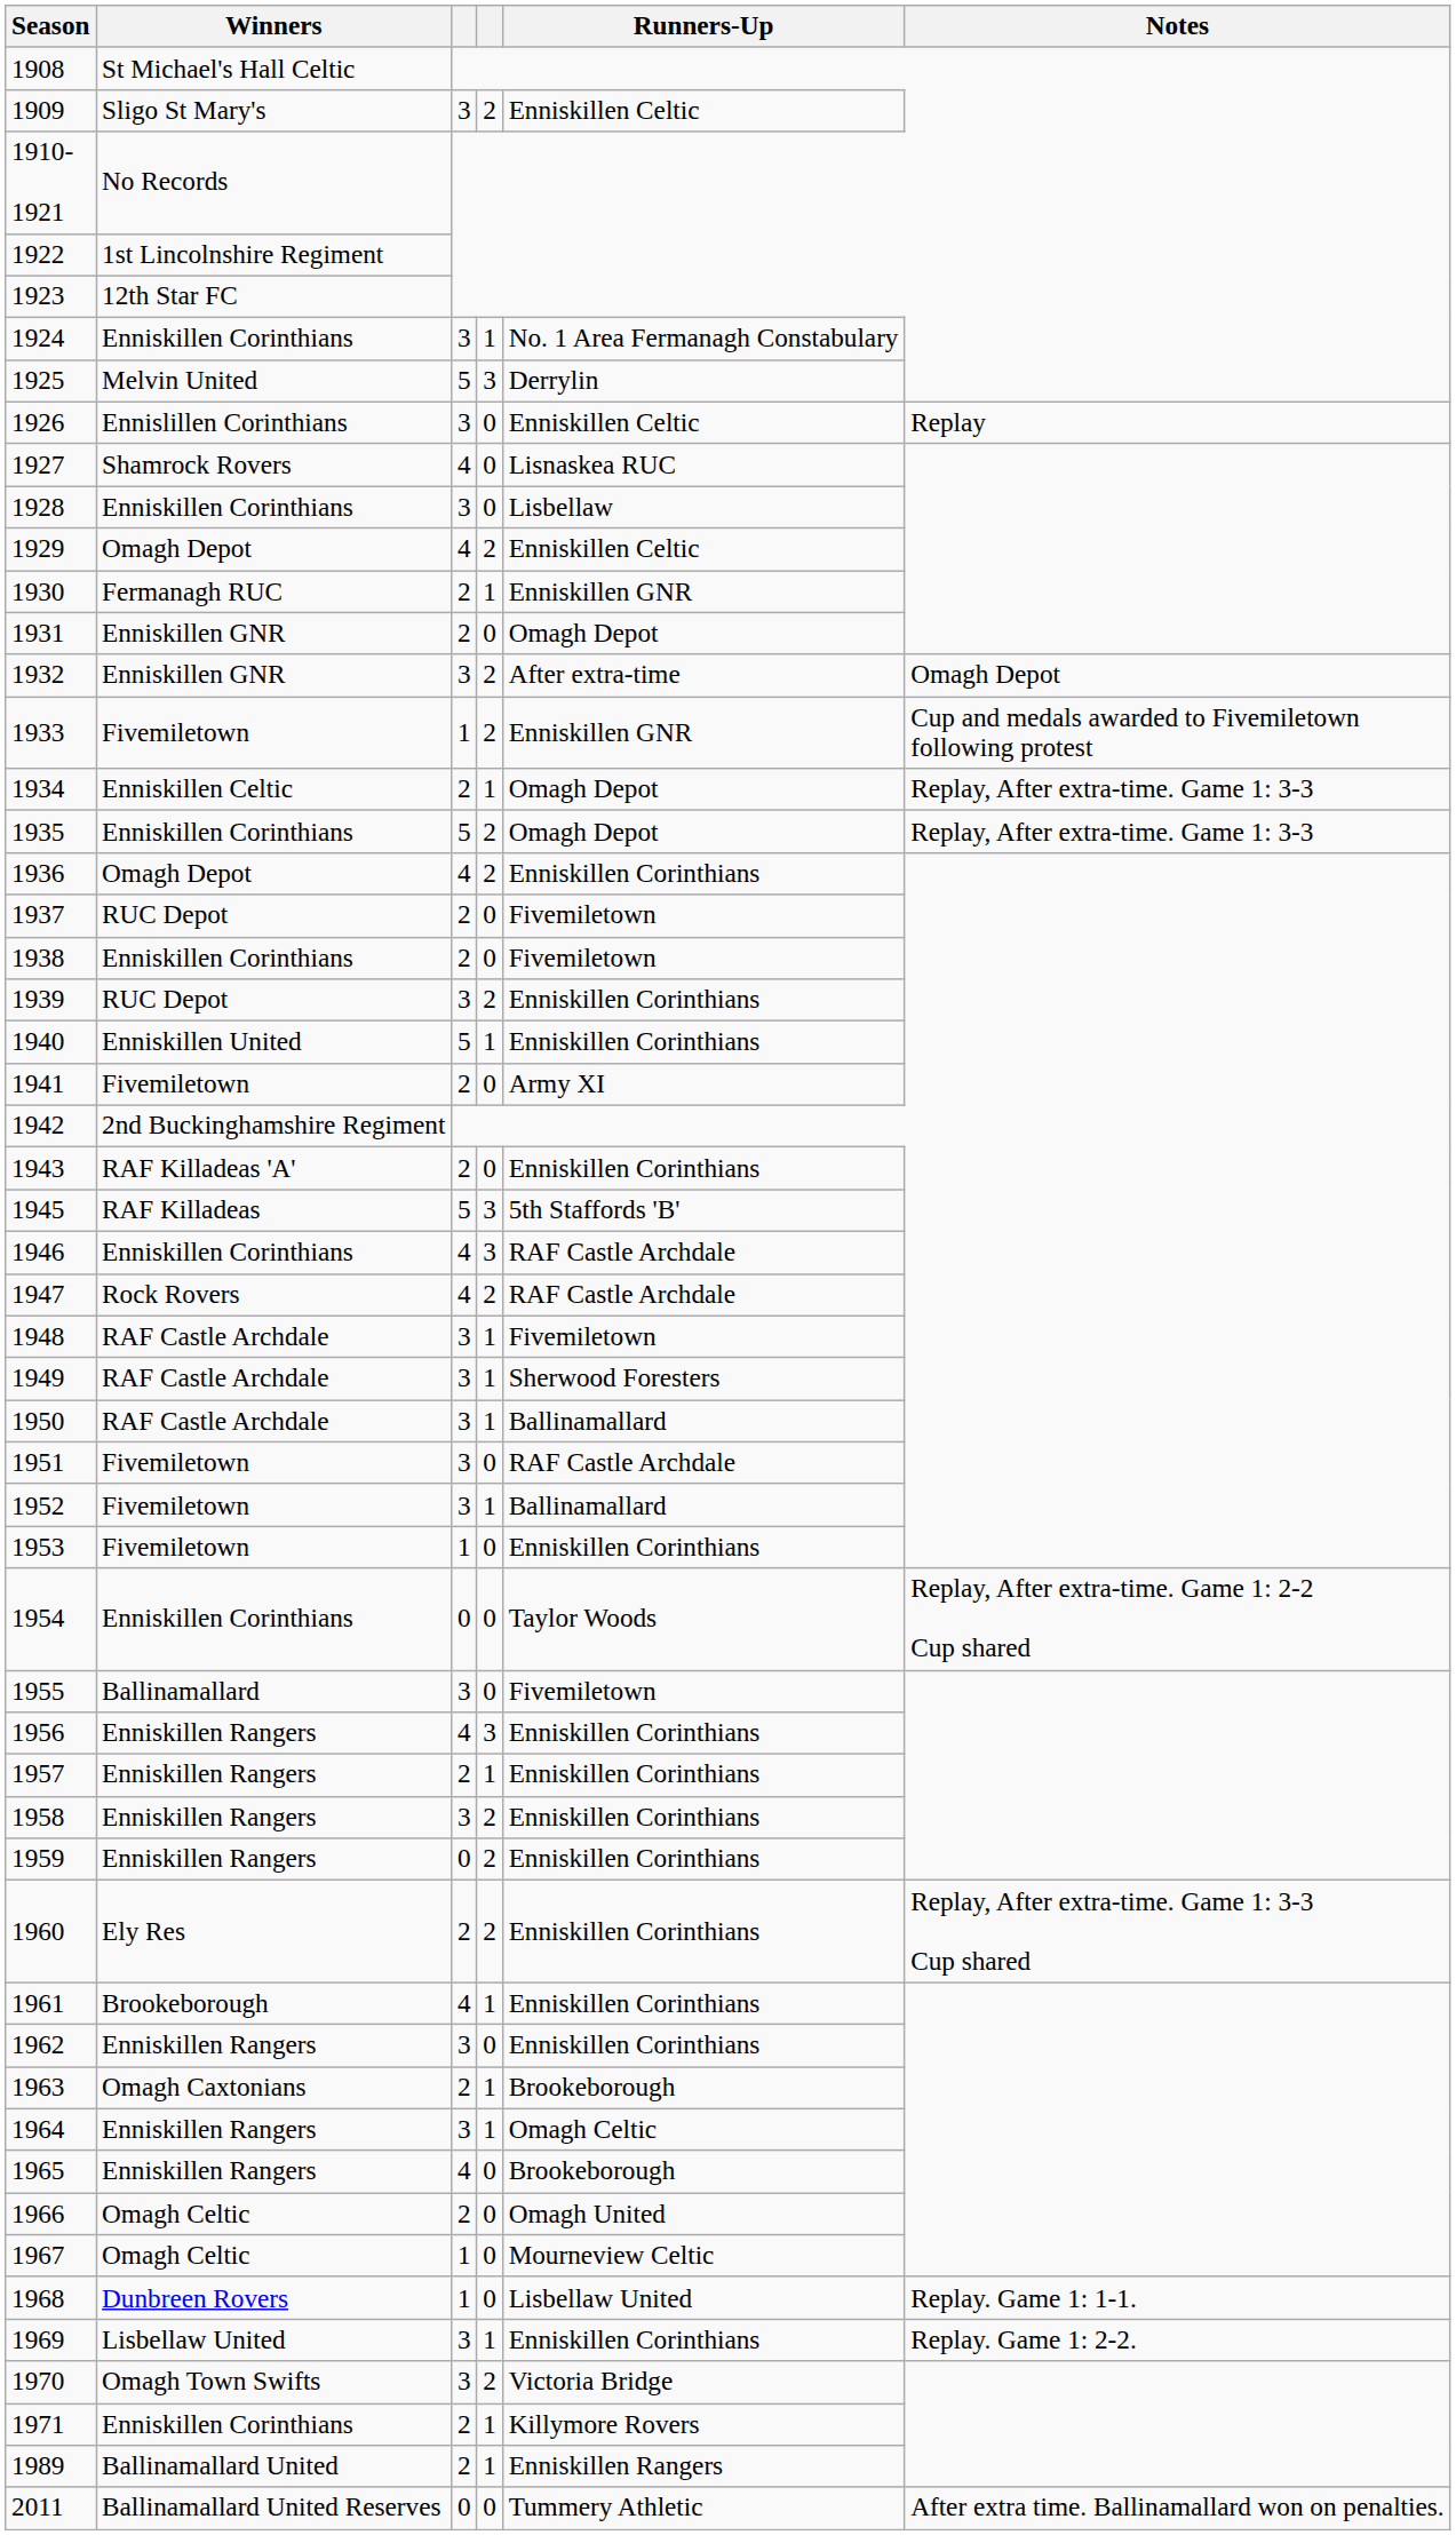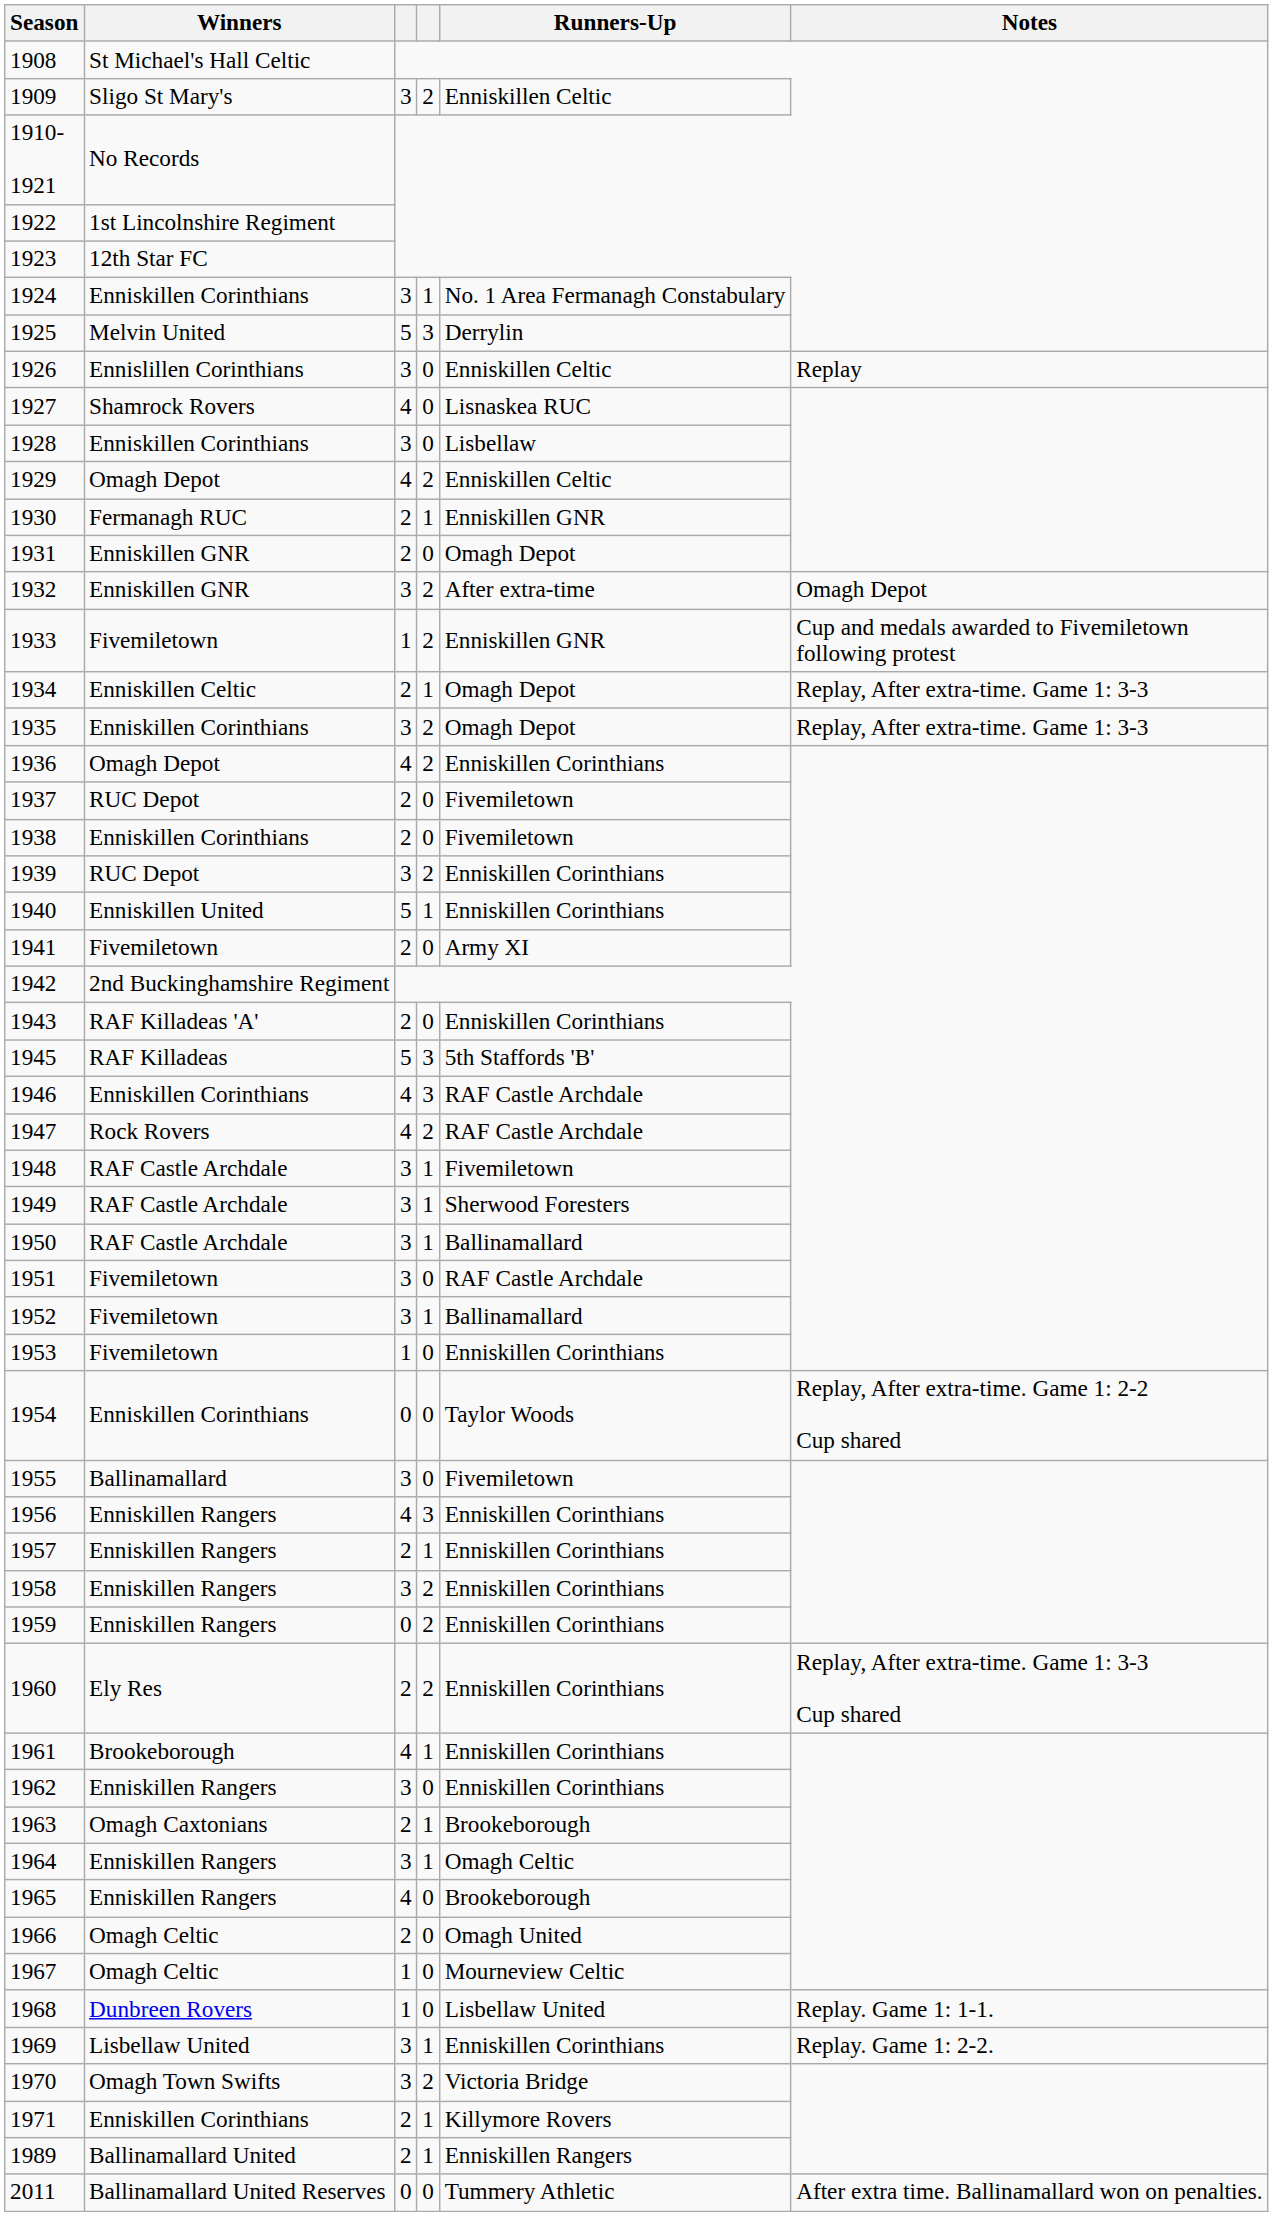 <table class="wikitable">
 <tr>
 <th>Season</th>
 <th>Winners</th>
 <th></th>
 <th></th>
 <th>Runners-Up</th>
 <th>Notes</th>
 </tr>
 <tr>
 <td>1908</td>
 <td>St Michael's Hall Celtic</td>
 </tr>
 <tr>
 <td>1909</td>
 <td>Sligo St Mary's</td>
 <td>3</td>
 <td>2</td>
 <td>Enniskillen Celtic</td>
 </tr>
 <tr>
 <td>1910-<br><br>1921</td>
 <td>No Records</td>
 </tr>
 <tr>
 <td>1922</td>
 <td>1st Lincolnshire Regiment</td>
 </tr>
 <tr>
 <td>1923</td>
 <td>12th Star FC</td>
 </tr>
 <tr>
 <td>1924</td>
 <td>Enniskillen Corinthians</td>
 <td>3</td>
 <td>1</td>
 <td>No. 1 Area Fermanagh Constabulary</td>
 </tr>
 <tr>
 <td>1925</td>
 <td>Melvin United</td>
 <td>5</td>
 <td>3</td>
 <td>Derrylin</td>
 </tr>
 <tr>
 <td>1926</td>
 <td>Ennislillen Corinthians</td>
 <td>3</td>
 <td>0</td>
 <td>Enniskillen Celtic</td>
 <td>Replay</td>
 </tr>
 <tr>
 <td>1927</td>
 <td>Shamrock Rovers</td>
 <td>4</td>
 <td>0</td>
 <td>Lisnaskea RUC</td>
 </tr>
 <tr>
 <td>1928</td>
 <td>Enniskillen Corinthians</td>
 <td>3</td>
 <td>0</td>
 <td>Lisbellaw</td>
 </tr>
 <tr>
 <td>1929</td>
 <td>Omagh Depot</td>
 <td>4</td>
 <td>2</td>
 <td>Enniskillen Celtic</td>
 </tr>
 <tr>
 <td>1930</td>
 <td>Fermanagh RUC</td>
 <td>2</td>
 <td>1</td>
 <td>Enniskillen GNR</td>
 </tr>
 <tr>
 <td>1931</td>
 <td>Enniskillen GNR</td>
 <td>2</td>
 <td>0</td>
 <td>Omagh Depot</td>
 </tr>
 <tr>
 <td>1932</td>
 <td>Enniskillen GNR</td>
 <td>3</td>
 <td>2</td>
 <td>After extra-time</td>
 <td>Omagh Depot</td>
 </tr>
 <tr>
 <td>1933</td>
 <td>Fivemiletown</td>
 <td>1</td>
 <td>2</td>
 <td>Enniskillen GNR</td>
 <td>Cup and medals awarded to Fivemiletown<br>following protest</td>
 </tr>
 <tr>
 <td>1934</td>
 <td>Enniskillen Celtic</td>
 <td>2</td>
 <td>1</td>
 <td>Omagh Depot</td>
 <td>Replay, After extra-time. Game 1: 3-3</td>
 </tr>
 <tr>
 <td>1935</td>
 <td>Enniskillen Corinthians</td>
-<td>5</td>
+<td>3</td>
 <td>2</td>
 <td>Omagh Depot</td>
 <td>Replay, After extra-time. Game 1: 3-3</td>
 </tr>
 <tr>
 <td>1936</td>
 <td>Omagh Depot</td>
 <td>4</td>
 <td>2</td>
 <td>Enniskillen Corinthians</td>
 </tr>
 <tr>
 <td>1937</td>
 <td>RUC Depot</td>
 <td>2</td>
 <td>0</td>
 <td>Fivemiletown</td>
 </tr>
 <tr>
 <td>1938</td>
 <td>Enniskillen Corinthians</td>
 <td>2</td>
 <td>0</td>
 <td>Fivemiletown</td>
 </tr>
 <tr>
 <td>1939</td>
 <td>RUC Depot</td>
 <td>3</td>
 <td>2</td>
 <td>Enniskillen Corinthians</td>
 </tr>
 <tr>
 <td>1940</td>
 <td>Enniskillen United</td>
 <td>5</td>
 <td>1</td>
 <td>Enniskillen Corinthians</td>
 </tr>
 <tr>
 <td>1941</td>
 <td>Fivemiletown</td>
 <td>2</td>
 <td>0</td>
 <td>Army XI</td>
 </tr>
 <tr>
 <td>1942</td>
 <td>2nd Buckinghamshire Regiment</td>
 </tr>
 <tr>
 <td>1943</td>
 <td>RAF Killadeas 'A'</td>
 <td>2</td>
 <td>0</td>
 <td>Enniskillen Corinthians</td>
 </tr>
 <tr>
 <td>1945</td>
 <td>RAF Killadeas</td>
 <td>5</td>
 <td>3</td>
 <td>5th Staffords 'B'</td>
 </tr>
 <tr>
 <td>1946</td>
 <td>Enniskillen Corinthians</td>
 <td>4</td>
 <td>3</td>
 <td>RAF Castle Archdale</td>
 </tr>
 <tr>
 <td>1947</td>
 <td>Rock Rovers</td>
 <td>4</td>
 <td>2</td>
 <td>RAF Castle Archdale</td>
 </tr>
 <tr>
 <td>1948</td>
 <td>RAF Castle Archdale</td>
 <td>3</td>
 <td>1</td>
 <td>Fivemiletown</td>
 </tr>
 <tr>
 <td>1949</td>
 <td>RAF Castle Archdale</td>
 <td>3</td>
 <td>1</td>
 <td>Sherwood Foresters</td>
 </tr>
 <tr>
 <td>1950</td>
 <td>RAF Castle Archdale</td>
 <td>3</td>
 <td>1</td>
 <td>Ballinamallard</td>
 </tr>
 <tr>
 <td>1951</td>
 <td>Fivemiletown</td>
 <td>3</td>
 <td>0</td>
 <td>RAF Castle Archdale</td>
 </tr>
 <tr>
 <td>1952</td>
 <td>Fivemiletown</td>
 <td>3</td>
 <td>1</td>
 <td>Ballinamallard</td>
 </tr>
 <tr>
 <td>1953</td>
 <td>Fivemiletown</td>
 <td>1</td>
 <td>0</td>
 <td>Enniskillen Corinthians</td>
 </tr>
 <tr>
 <td>1954</td>
 <td>Enniskillen Corinthians</td>
 <td>0</td>
 <td>0</td>
 <td>Taylor Woods</td>
 <td>Replay, After extra-time. Game 1: 2-2<br><br>Cup shared</td>
 </tr>
 <tr>
 <td>1955</td>
 <td>Ballinamallard</td>
 <td>3</td>
 <td>0</td>
 <td>Fivemiletown</td>
 </tr>
 <tr>
 <td>1956</td>
 <td>Enniskillen Rangers</td>
 <td>4</td>
 <td>3</td>
 <td>Enniskillen Corinthians</td>
 </tr>
 <tr>
 <td>1957</td>
 <td>Enniskillen Rangers</td>
 <td>2</td>
 <td>1</td>
 <td>Enniskillen Corinthians</td>
 </tr>
 <tr>
 <td>1958</td>
 <td>Enniskillen Rangers</td>
 <td>3</td>
 <td>2</td>
 <td>Enniskillen Corinthians</td>
 </tr>
 <tr>
 <td>1959</td>
 <td>Enniskillen Rangers</td>
 <td>0</td>
 <td>2</td>
 <td>Enniskillen Corinthians</td>
 </tr>
 <tr>
 <td>1960</td>
 <td>Ely Res</td>
 <td>2</td>
 <td>2</td>
 <td>Enniskillen Corinthians</td>
 <td>Replay, After extra-time. Game 1: 3-3<br><br>Cup shared</td>
 </tr>
 <tr>
 <td>1961</td>
 <td>Brookeborough</td>
 <td>4</td>
 <td>1</td>
 <td>Enniskillen Corinthians</td>
 </tr>
 <tr>
 <td>1962</td>
 <td>Enniskillen Rangers</td>
 <td>3</td>
 <td>0</td>
 <td>Enniskillen Corinthians</td>
 </tr>
 <tr>
 <td>1963</td>
 <td>Omagh Caxtonians</td>
 <td>2</td>
 <td>1</td>
 <td>Brookeborough</td>
 </tr>
 <tr>
 <td>1964</td>
 <td>Enniskillen Rangers</td>
 <td>3</td>
 <td>1</td>
 <td>Omagh Celtic</td>
 </tr>
 <tr>
 <td>1965</td>
 <td>Enniskillen Rangers</td>
 <td>4</td>
 <td>0</td>
 <td>Brookeborough</td>
 </tr>
 <tr>
 <td>1966</td>
 <td>Omagh Celtic</td>
 <td>2</td>
 <td>0</td>
 <td>Omagh United</td>
 </tr>
 <tr>
 <td>1967</td>
 <td>Omagh Celtic</td>
 <td>1</td>
 <td>0</td>
 <td>Mourneview Celtic</td>
 </tr>
 <tr>
 <td>1968</td>
 <td><a href='#'>Dunbreen Rovers</a></td>
 <td>1</td>
 <td>0</td>
 <td>Lisbellaw United</td>
 <td>Replay. Game 1: 1-1.</td>
 </tr>
 <tr>
 <td>1969</td>
 <td>Lisbellaw United</td>
 <td>3</td>
 <td>1</td>
 <td>Enniskillen Corinthians</td>
 <td>Replay. Game 1: 2-2.</td>
 </tr>
 <tr>
 <td>1970</td>
 <td>Omagh Town Swifts</td>
 <td>3</td>
 <td>2</td>
 <td>Victoria Bridge</td>
 </tr>
 <tr>
 <td>1971</td>
 <td>Enniskillen Corinthians</td>
 <td>2</td>
 <td>1</td>
 <td>Killymore Rovers</td>
 </tr>
 <tr>
 <td>1989</td>
 <td>Ballinamallard United</td>
 <td>2</td>
 <td>1</td>
 <td>Enniskillen Rangers</td>
 </tr>
 <tr>
 <td>2011</td>
 <td>Ballinamallard United Reserves</td>
 <td>0</td>
 <td>0</td>
 <td>Tummery Athletic</td>
 <td>After extra time. Ballinamallard won on penalties.</td>
 </tr>
 <tr>
 </tr>
 </table>
